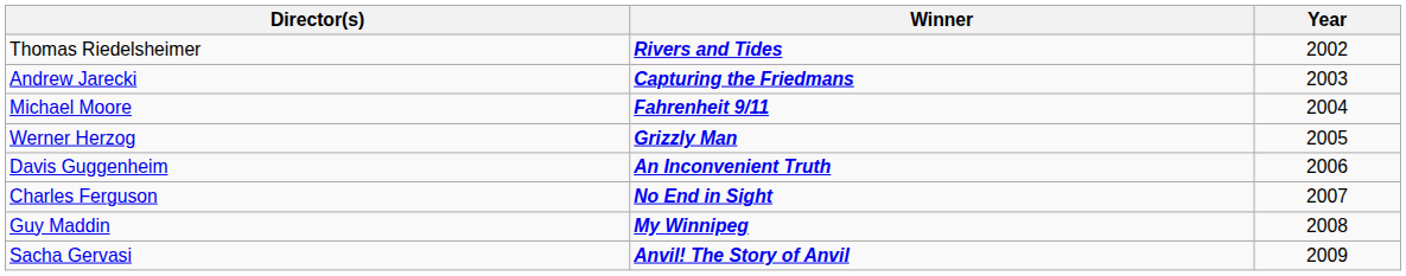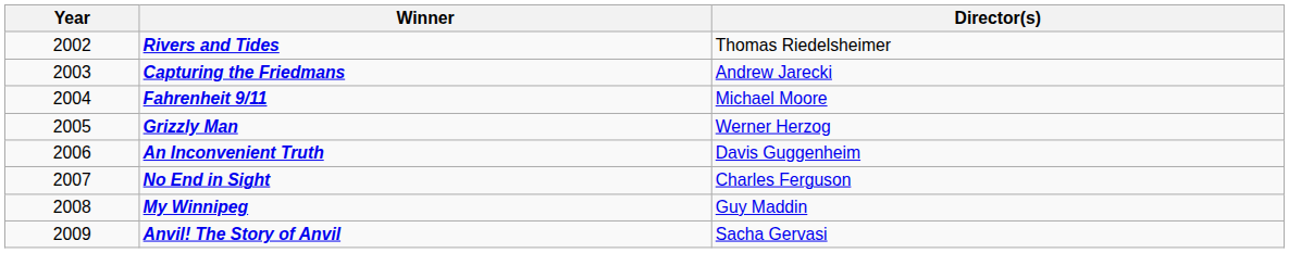 <table class="wikitable" width="95%" cellpadding="5">
 <tr>
+<th width="100"><strong>Year</strong></th>
+<th width="450"><strong>Winner</strong></th>
 <th width="450"><strong>Director(s)</strong></th>
-<th width="450"><strong>Winner</strong></th>
-<th width="100"><strong>Year</strong></th>
 </tr>
 <tr>
+<td align="center">2002</td>
+<td><strong><em><a href='#'>Rivers and Tides</a></em></strong></td>
 <td>Thomas Riedelsheimer</td>
-<td><strong><em><a href='#'>Rivers and Tides</a></em></strong></td>
-<td align="center">2002</td>
 </tr>
 <tr>
+<td align="center">2003</td>
+<td><strong><em><a href='#'>Capturing the Friedmans</a></em></strong></td>
 <td><a href='#'>Andrew Jarecki</a></td>
-<td><strong><em><a href='#'>Capturing the Friedmans</a></em></strong></td>
-<td align="center">2003</td>
 </tr>
 <tr>
+<td align="center">2004</td>
+<td><strong><em><a href='#'>Fahrenheit 9/11</a></em></strong></td>
 <td><a href='#'>Michael Moore</a></td>
-<td><strong><em><a href='#'>Fahrenheit 9/11</a></em></strong></td>
-<td align="center">2004</td>
 </tr>
 <tr>
+<td align="center">2005</td>
+<td><strong><em><a href='#'>Grizzly Man</a></em></strong></td>
 <td><a href='#'>Werner Herzog</a></td>
-<td><strong><em><a href='#'>Grizzly Man</a></em></strong></td>
-<td align="center">2005</td>
 </tr>
 <tr>
+<td align="center">2006</td>
+<td><strong><em><a href='#'>An Inconvenient Truth</a></em></strong></td>
 <td><a href='#'>Davis Guggenheim</a></td>
-<td><strong><em><a href='#'>An Inconvenient Truth</a></em></strong></td>
-<td align="center">2006</td>
 </tr>
 <tr>
+<td align="center">2007</td>
+<td><strong><em><a href='#'>No End in Sight</a></em></strong></td>
 <td><a href='#'>Charles Ferguson</a></td>
-<td><strong><em><a href='#'>No End in Sight</a></em></strong></td>
-<td align="center">2007</td>
 </tr>
 <tr>
+<td align="center">2008</td>
+<td><strong><em><a href='#'>My Winnipeg</a></em></strong></td>
 <td><a href='#'>Guy Maddin</a></td>
-<td><strong><em><a href='#'>My Winnipeg</a></em></strong></td>
-<td align="center">2008</td>
 </tr>
 <tr>
+<td align="center">2009</td>
+<td><strong><em><a href='#'>Anvil! The Story of Anvil</a></em></strong></td>
 <td><a href='#'>Sacha Gervasi</a></td>
-<td><strong><em><a href='#'>Anvil! The Story of Anvil</a></em></strong></td>
-<td align="center">2009</td>
 </tr>
 </table>
